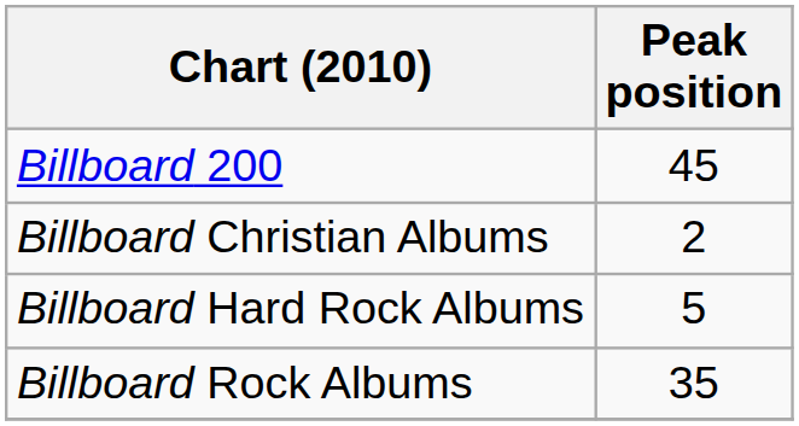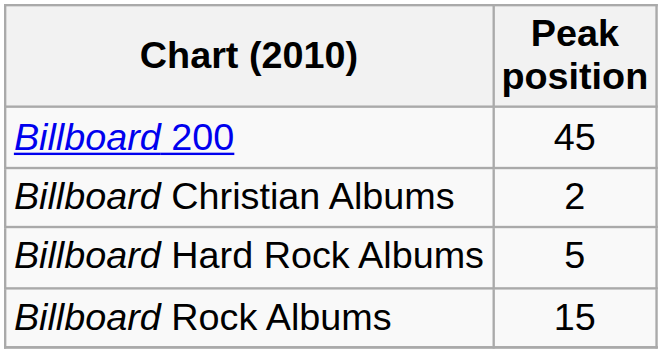 <table class="wikitable sortable">
 <tr>
 <th>Chart (2010)</th>
 <th>Peak<br>position</th>
 </tr>
 <tr>
 <td><a href='#'><em>Billboard</em> 200</a></td>
 <td align="center">45</td>
 </tr>
 <tr>
 <td><em>Billboard</em> Christian Albums</td>
 <td align="center">2</td>
 </tr>
 <tr>
 <td><em>Billboard</em> Hard Rock Albums</td>
 <td align="center">5</td>
 </tr>
 <tr>
 <td><em>Billboard</em> Rock Albums</td>
-<td align="center">35</td>
+<td align="center">15</td>
 </tr>
 <tr>
 </tr>
 </table>
